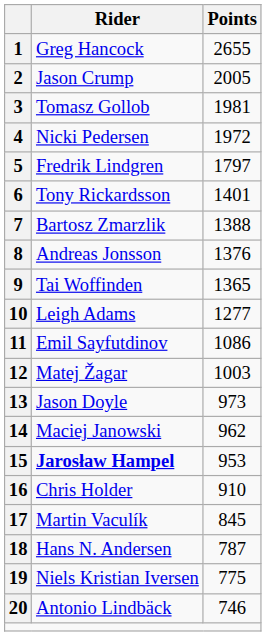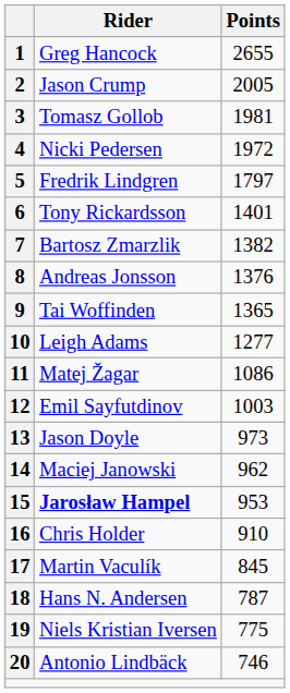 <table class="wikitable" style="text-align:center">
 <tr>
 <th></th>
 <th>Rider</th>
 <th>Points</th>
 </tr>
 <tr>
 <th>1</th>
 <td align=left> <a href='#'>Greg Hancock</a></td>
 <td>2655</td>
 </tr>
 <tr>
 <th>2</th>
 <td align=left> <a href='#'>Jason Crump</a></td>
 <td>2005</td>
 </tr>
 <tr>
 <th>3</th>
 <td align=left> <a href='#'>Tomasz Gollob</a></td>
 <td>1981</td>
 </tr>
 <tr>
 <th>4</th>
 <td align=left> <a href='#'>Nicki Pedersen</a></td>
 <td>1972</td>
 </tr>
 <tr>
 <th>5</th>
 <td align=left> <a href='#'>Fredrik Lindgren</a></td>
 <td>1797</td>
 </tr>
 <tr>
 <th>6</th>
 <td align=left> <a href='#'>Tony Rickardsson</a></td>
 <td>1401</td>
 </tr>
 <tr>
 <th>7</th>
 <td align="left"> <a href='#'>Bartosz Zmarzlik</a></td>
-<td>1388</td>
+<td>1382</td>
 </tr>
 <tr>
 <th>8</th>
 <td align=left> <a href='#'>Andreas Jonsson</a></td>
 <td>1376</td>
 </tr>
 <tr>
 <th>9</th>
 <td align=left> <a href='#'>Tai Woffinden</a></td>
 <td>1365</td>
 </tr>
 <tr>
 <th>10</th>
 <td align=left> <a href='#'>Leigh Adams</a></td>
 <td>1277</td>
 </tr>
 <tr>
 <th>11</th>
-<td align=left> <a href='#'>Emil Sayfutdinov</a></td>
+<td align=left> <a href='#'>Matej Žagar</a></td>
 <td>1086</td>
 </tr>
 <tr>
 <th>12</th>
-<td align=left> <a href='#'>Matej Žagar</a></td>
+<td align=left> <a href='#'>Emil Sayfutdinov</a></td>
 <td>1003</td>
 </tr>
 <tr>
 <th>13</th>
 <td align="left"> <a href='#'>Jason Doyle</a></td>
 <td>973</td>
 </tr>
 <tr>
 <th>14</th>
 <td align="left"> <a href='#'>Maciej Janowski</a></td>
 <td>962</td>
 </tr>
 <tr>
 <th>15</th>
 <td align="left"><strong> <a href='#'>Jarosław Hampel</a></strong></td>
 <td>953</td>
 </tr>
 <tr>
 <th>16</th>
 <td align=left> <a href='#'>Chris Holder</a></td>
 <td>910</td>
 </tr>
 <tr>
 <th>17</th>
 <td align=left> <a href='#'>Martin Vaculík</a></td>
 <td>845</td>
 </tr>
 <tr>
 <th>18</th>
 <td align="left"> <a href='#'>Hans N. Andersen</a></td>
 <td>787</td>
 </tr>
 <tr>
 <th>19</th>
 <td align="left"> <a href='#'>Niels Kristian Iversen</a></td>
 <td>775</td>
 </tr>
 <tr>
 <th>20</th>
 <td align=left> <a href='#'>Antonio Lindbäck</a></td>
 <td>746</td>
 </tr>
 <tr>
 <td colspan=4></td>
 </tr>
 </table>
